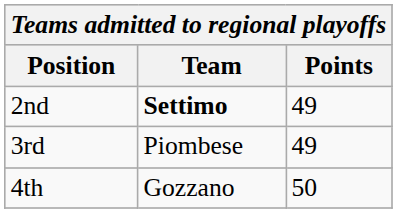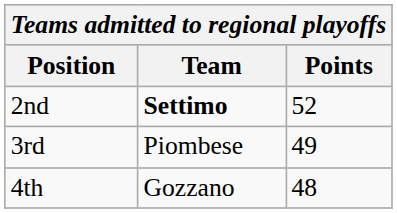 <table class="wikitable">
 <tr>
 <th colspan="3"><em>Teams admitted to regional playoffs</em></th>
 </tr>
 <tr>
 <th>Position</th>
 <th>Team</th>
 <th>Points</th>
 </tr>
 <tr>
 <td>2nd</td>
 <td><strong>Settimo</strong></td>
-<td>49</td>
+<td>52</td>
 </tr>
 <tr>
 <td>3rd</td>
 <td>Piombese</td>
 <td>49</td>
 </tr>
 <tr>
 <td>4th</td>
 <td>Gozzano</td>
-<td>50</td>
+<td>48</td>
 </tr>
 </table>
